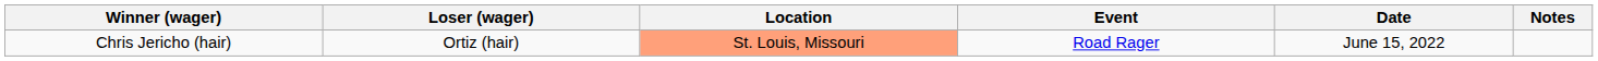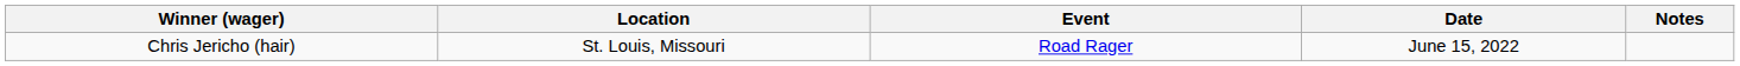 <table class="wikitable sortable" width=100%  style="text-align: center">
 <tr>
 <th width=20% scope="col">Winner (wager)</th>
-<th width=20% scope="col">Loser (wager)</th>
 <th width=20% scope="col">Location</th>
 <th width=20% scope="col">Event</th>
 <th width=15% scope="col">Date</th>
 <th class="unsortable" width=5% scope="col">Notes</th>
 </tr>
 <tr>
 <td>Chris Jericho (hair)</td>
-<td>Ortiz (hair)</td>
-<td style="background: lightsalmon;">St. Louis, Missouri</td>
+<td>St. Louis, Missouri</td>
 <td><a href='#'>Road Rager</a></td>
 <td>June 15, 2022</td>
 <td></td>
 </tr>
 </table>
